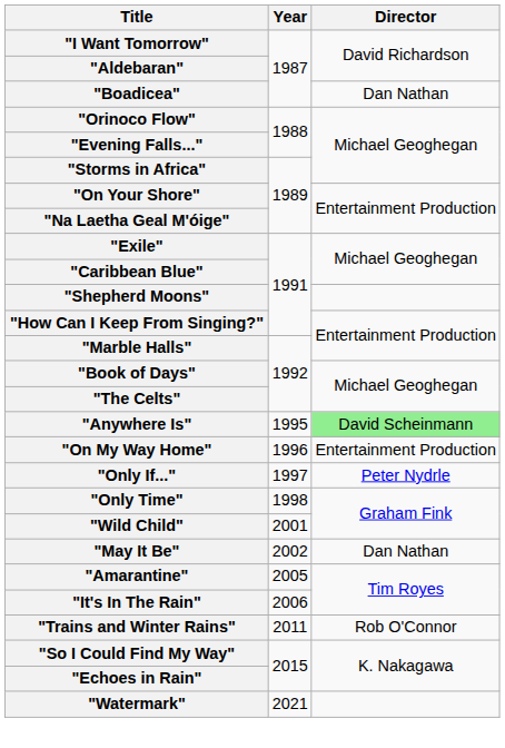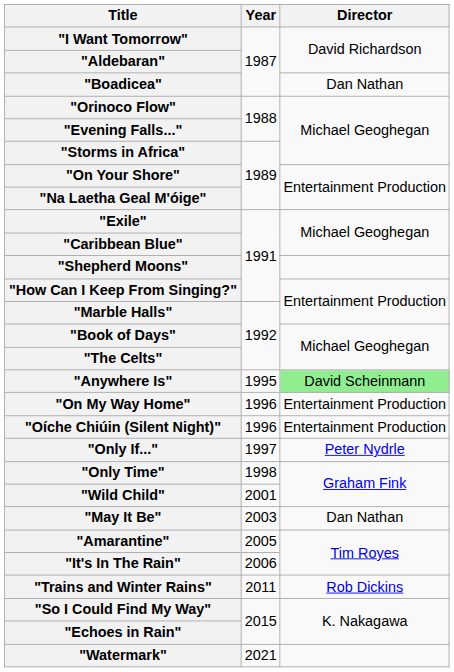 <table class="wikitable plainrowheaders" style="text-align:center;">
 <tr>
 <th scope="col" style="width:16em;">Title</th>
 <th scope="col">Year</th>
 <th scope="col">Director</th>
 </tr>
 <tr>
 <th scope="row" align="left">"I Want Tomorrow"</th>
 <td rowspan="3">1987</td>
 <td rowspan="2">David Richardson</td>
 </tr>
 <tr>
 <th scope="row" align="left">"Aldebaran"</th>
 </tr>
 <tr>
 <th scope="row" align="left">"Boadicea"</th>
 <td>Dan Nathan</td>
 </tr>
 <tr>
 <th scope="row" align="left">"Orinoco Flow"</th>
 <td rowspan="2">1988</td>
 <td rowspan="3">Michael Geoghegan</td>
 </tr>
 <tr>
 <th scope="row" align="left">"Evening Falls..."</th>
 </tr>
 <tr>
 <th scope="row" align="left">"Storms in Africa"</th>
 <td rowspan="3">1989</td>
 </tr>
 <tr>
 <th scope="row" align="left">"On Your Shore"</th>
 <td rowspan="2">Entertainment Production</td>
 </tr>
 <tr>
 <th scope="row" align="left">"Na Laetha Geal M'óige"</th>
 </tr>
 <tr>
 <th scope="row" align="left">"Exile"</th>
 <td rowspan="4">1991</td>
 <td rowspan="2">Michael Geoghegan</td>
 </tr>
 <tr>
 <th scope="row" align="left">"Caribbean Blue"</th>
 </tr>
 <tr>
 <th scope="row" align="left">"Shepherd Moons"</th>
 <td></td>
 </tr>
 <tr>
 <th scope="row" align="left">"How Can I Keep From Singing?"</th>
 <td rowspan="2">Entertainment Production</td>
 </tr>
 <tr>
 <th scope="row" align="left">"Marble Halls"</th>
 <td rowspan="3">1992</td>
 </tr>
 <tr>
 <th scope="row" align="left">"Book of Days"</th>
 <td rowspan="2">Michael Geoghegan</td>
 </tr>
 <tr>
 <th scope="row" align="left">"The Celts"</th>
 </tr>
 <tr>
 <th scope="row" align="left">"Anywhere Is"</th>
 <td>1995</td>
 <td style="background: lightgreen;">David Scheinmann</td>
 </tr>
 <tr>
 <th scope="row" align="left">"On My Way Home"</th>
 <td>1996</td>
 <td>Entertainment Production</td>
 </tr>
 <tr>
+<th scope="row" align="left">"Oíche Chiúin (Silent Night)"</th>
+<td>1996</td>
+<td>Entertainment Production</td>
+</tr>
+<tr>
 <th scope="row" align="left">"Only If..."</th>
 <td>1997</td>
 <td><a href='#'>Peter Nydrle</a></td>
 </tr>
 <tr>
 <th scope="row" align="left">"Only Time"</th>
 <td>1998</td>
 <td rowspan="2"><a href='#'>Graham Fink</a></td>
 </tr>
 <tr>
 <th scope="row" align="left">"Wild Child"</th>
 <td>2001</td>
 </tr>
 <tr>
 <th scope="row" align="left">"May It Be"</th>
-<td>2002</td>
+<td>2003</td>
 <td>Dan Nathan</td>
 </tr>
 <tr>
 <th scope="row" align="left">"Amarantine"</th>
 <td>2005</td>
 <td rowspan="2"><a href='#'>Tim Royes</a></td>
 </tr>
 <tr>
 <th scope="row" align="left">"It's In The Rain"</th>
 <td>2006</td>
 </tr>
 <tr>
 <th scope="row" align="left">"Trains and Winter Rains"</th>
 <td>2011</td>
-<td>Rob O'Connor</td>
+<td><a href='#'>Rob Dickins</a></td>
 </tr>
 <tr>
 <th scope="row" align="left">"So I Could Find My Way"</th>
 <td rowspan="2">2015</td>
 <td rowspan="2">K. Nakagawa</td>
 </tr>
 <tr>
 <th scope="row" align="left">"Echoes in Rain"</th>
 </tr>
 <tr>
 <th scope="row" align="left">"Watermark"</th>
 <td>2021</td>
 <td></td>
 </tr>
 </table>
